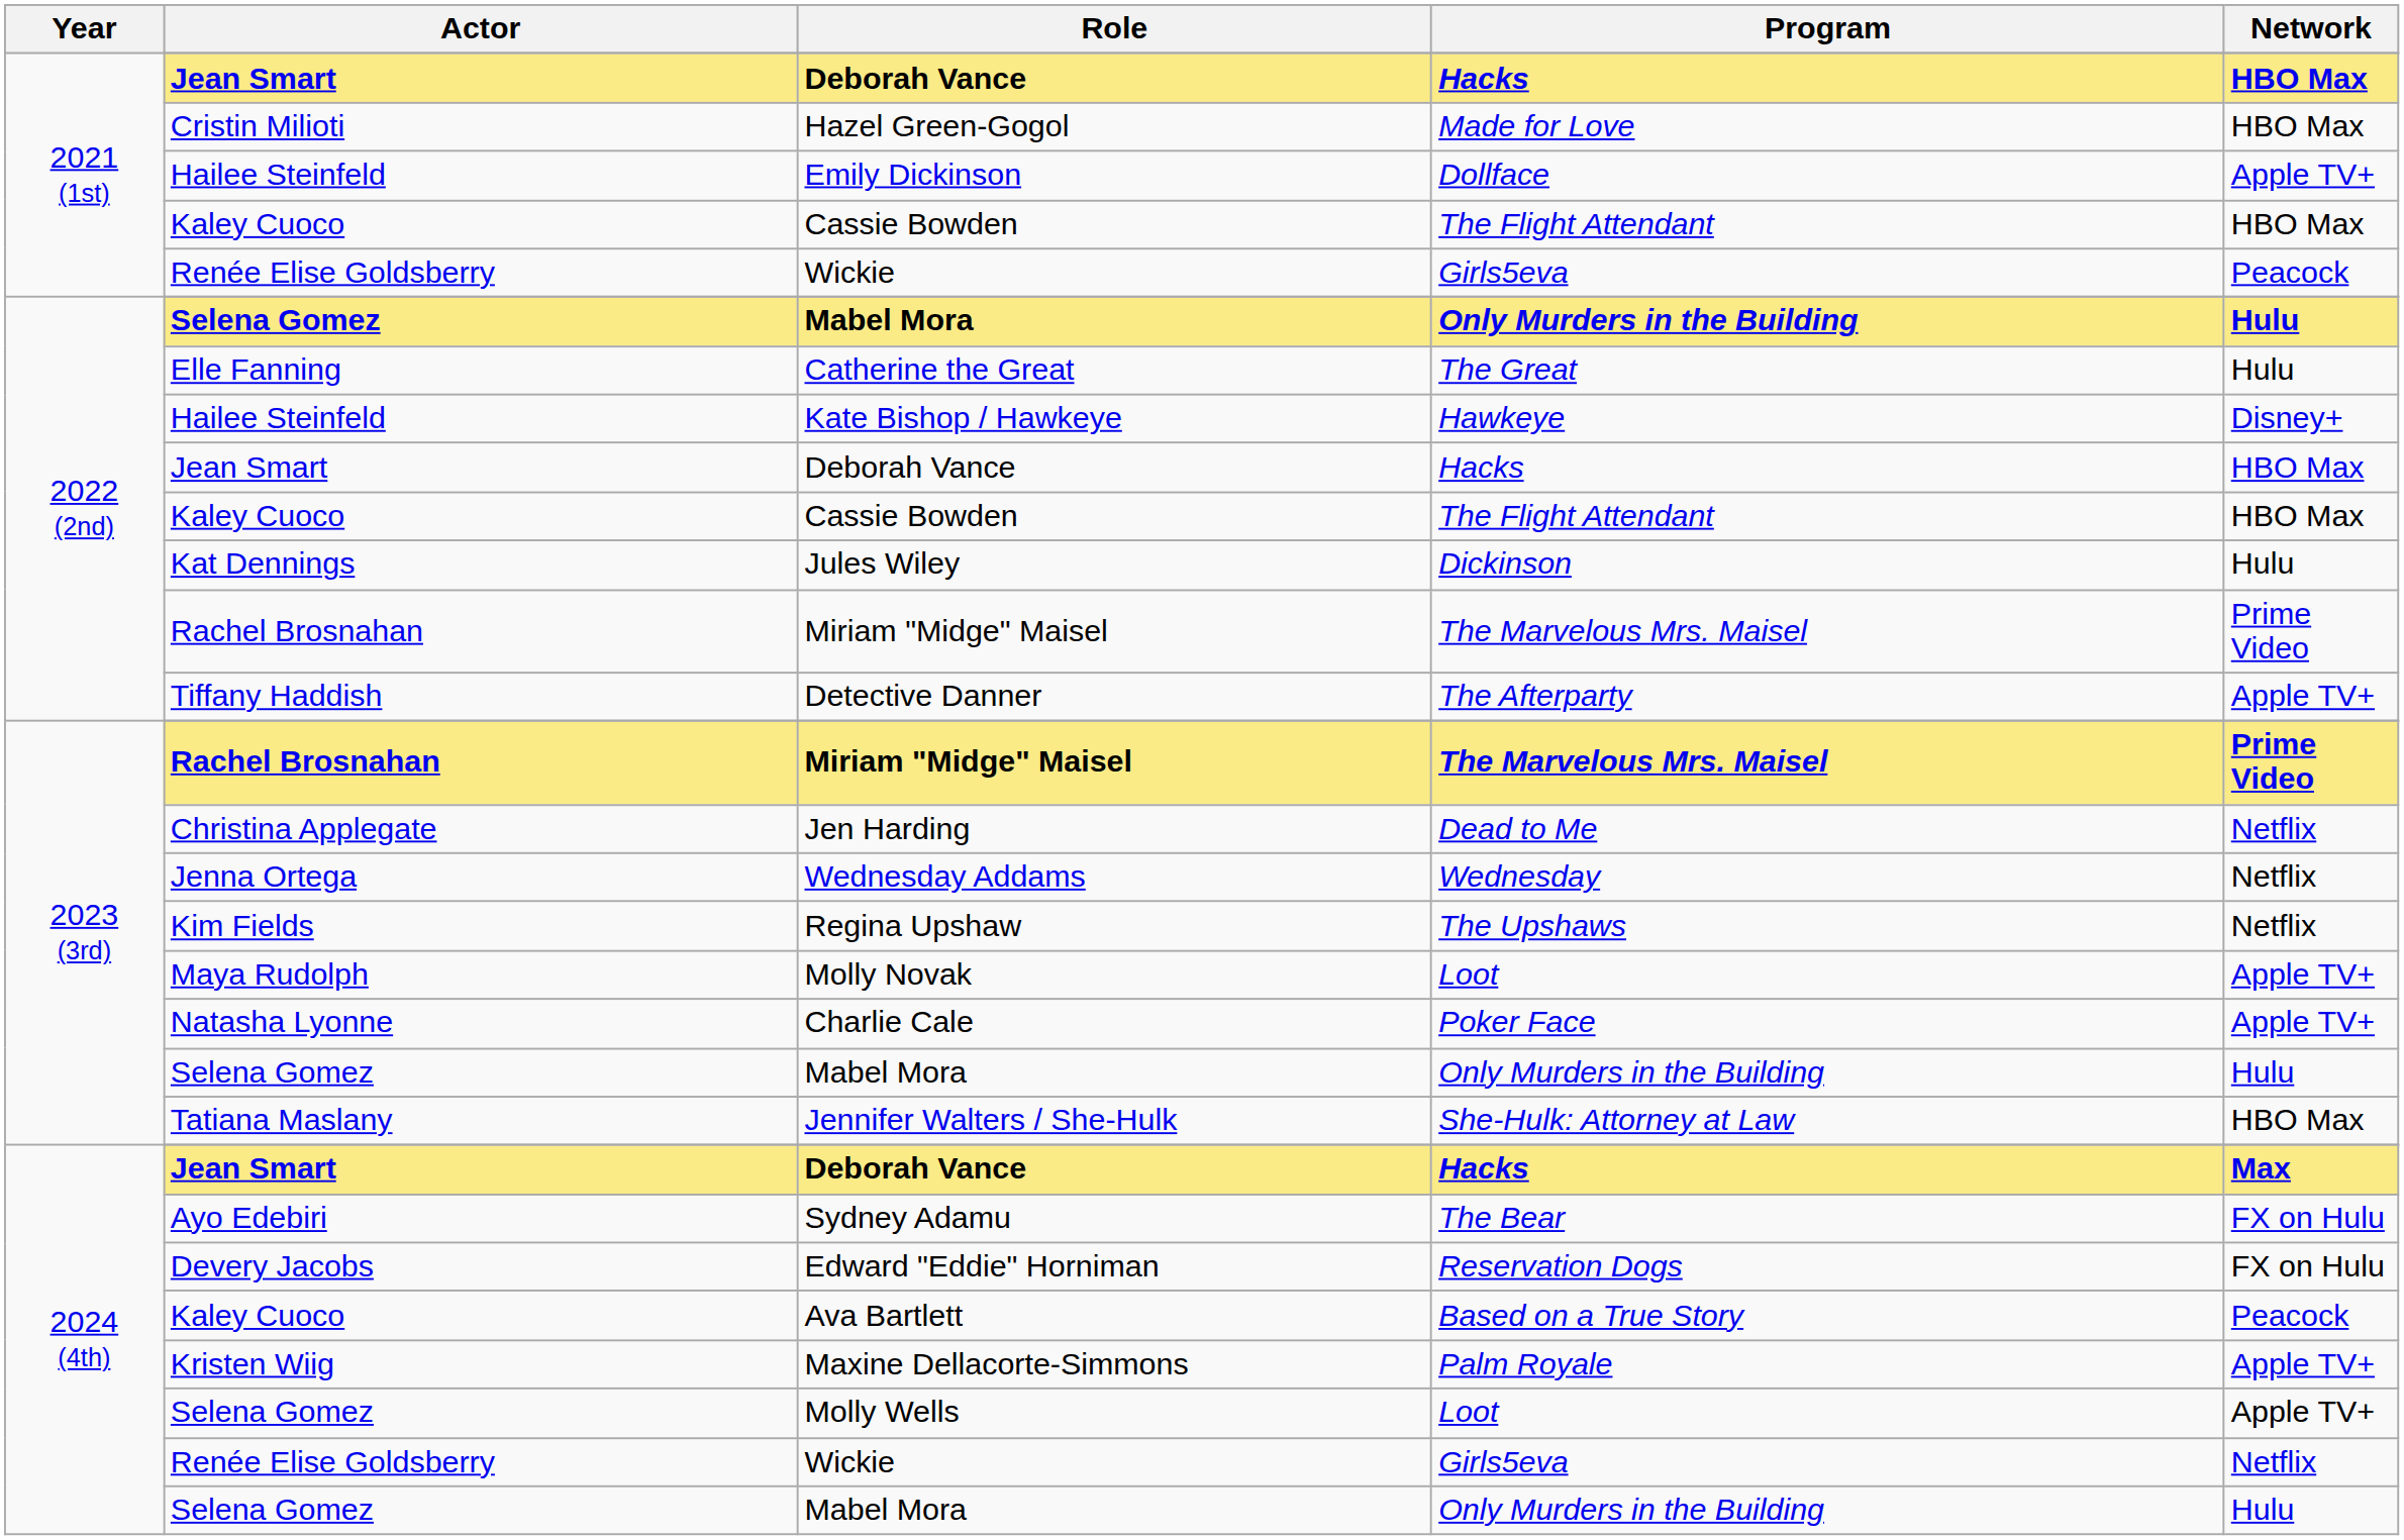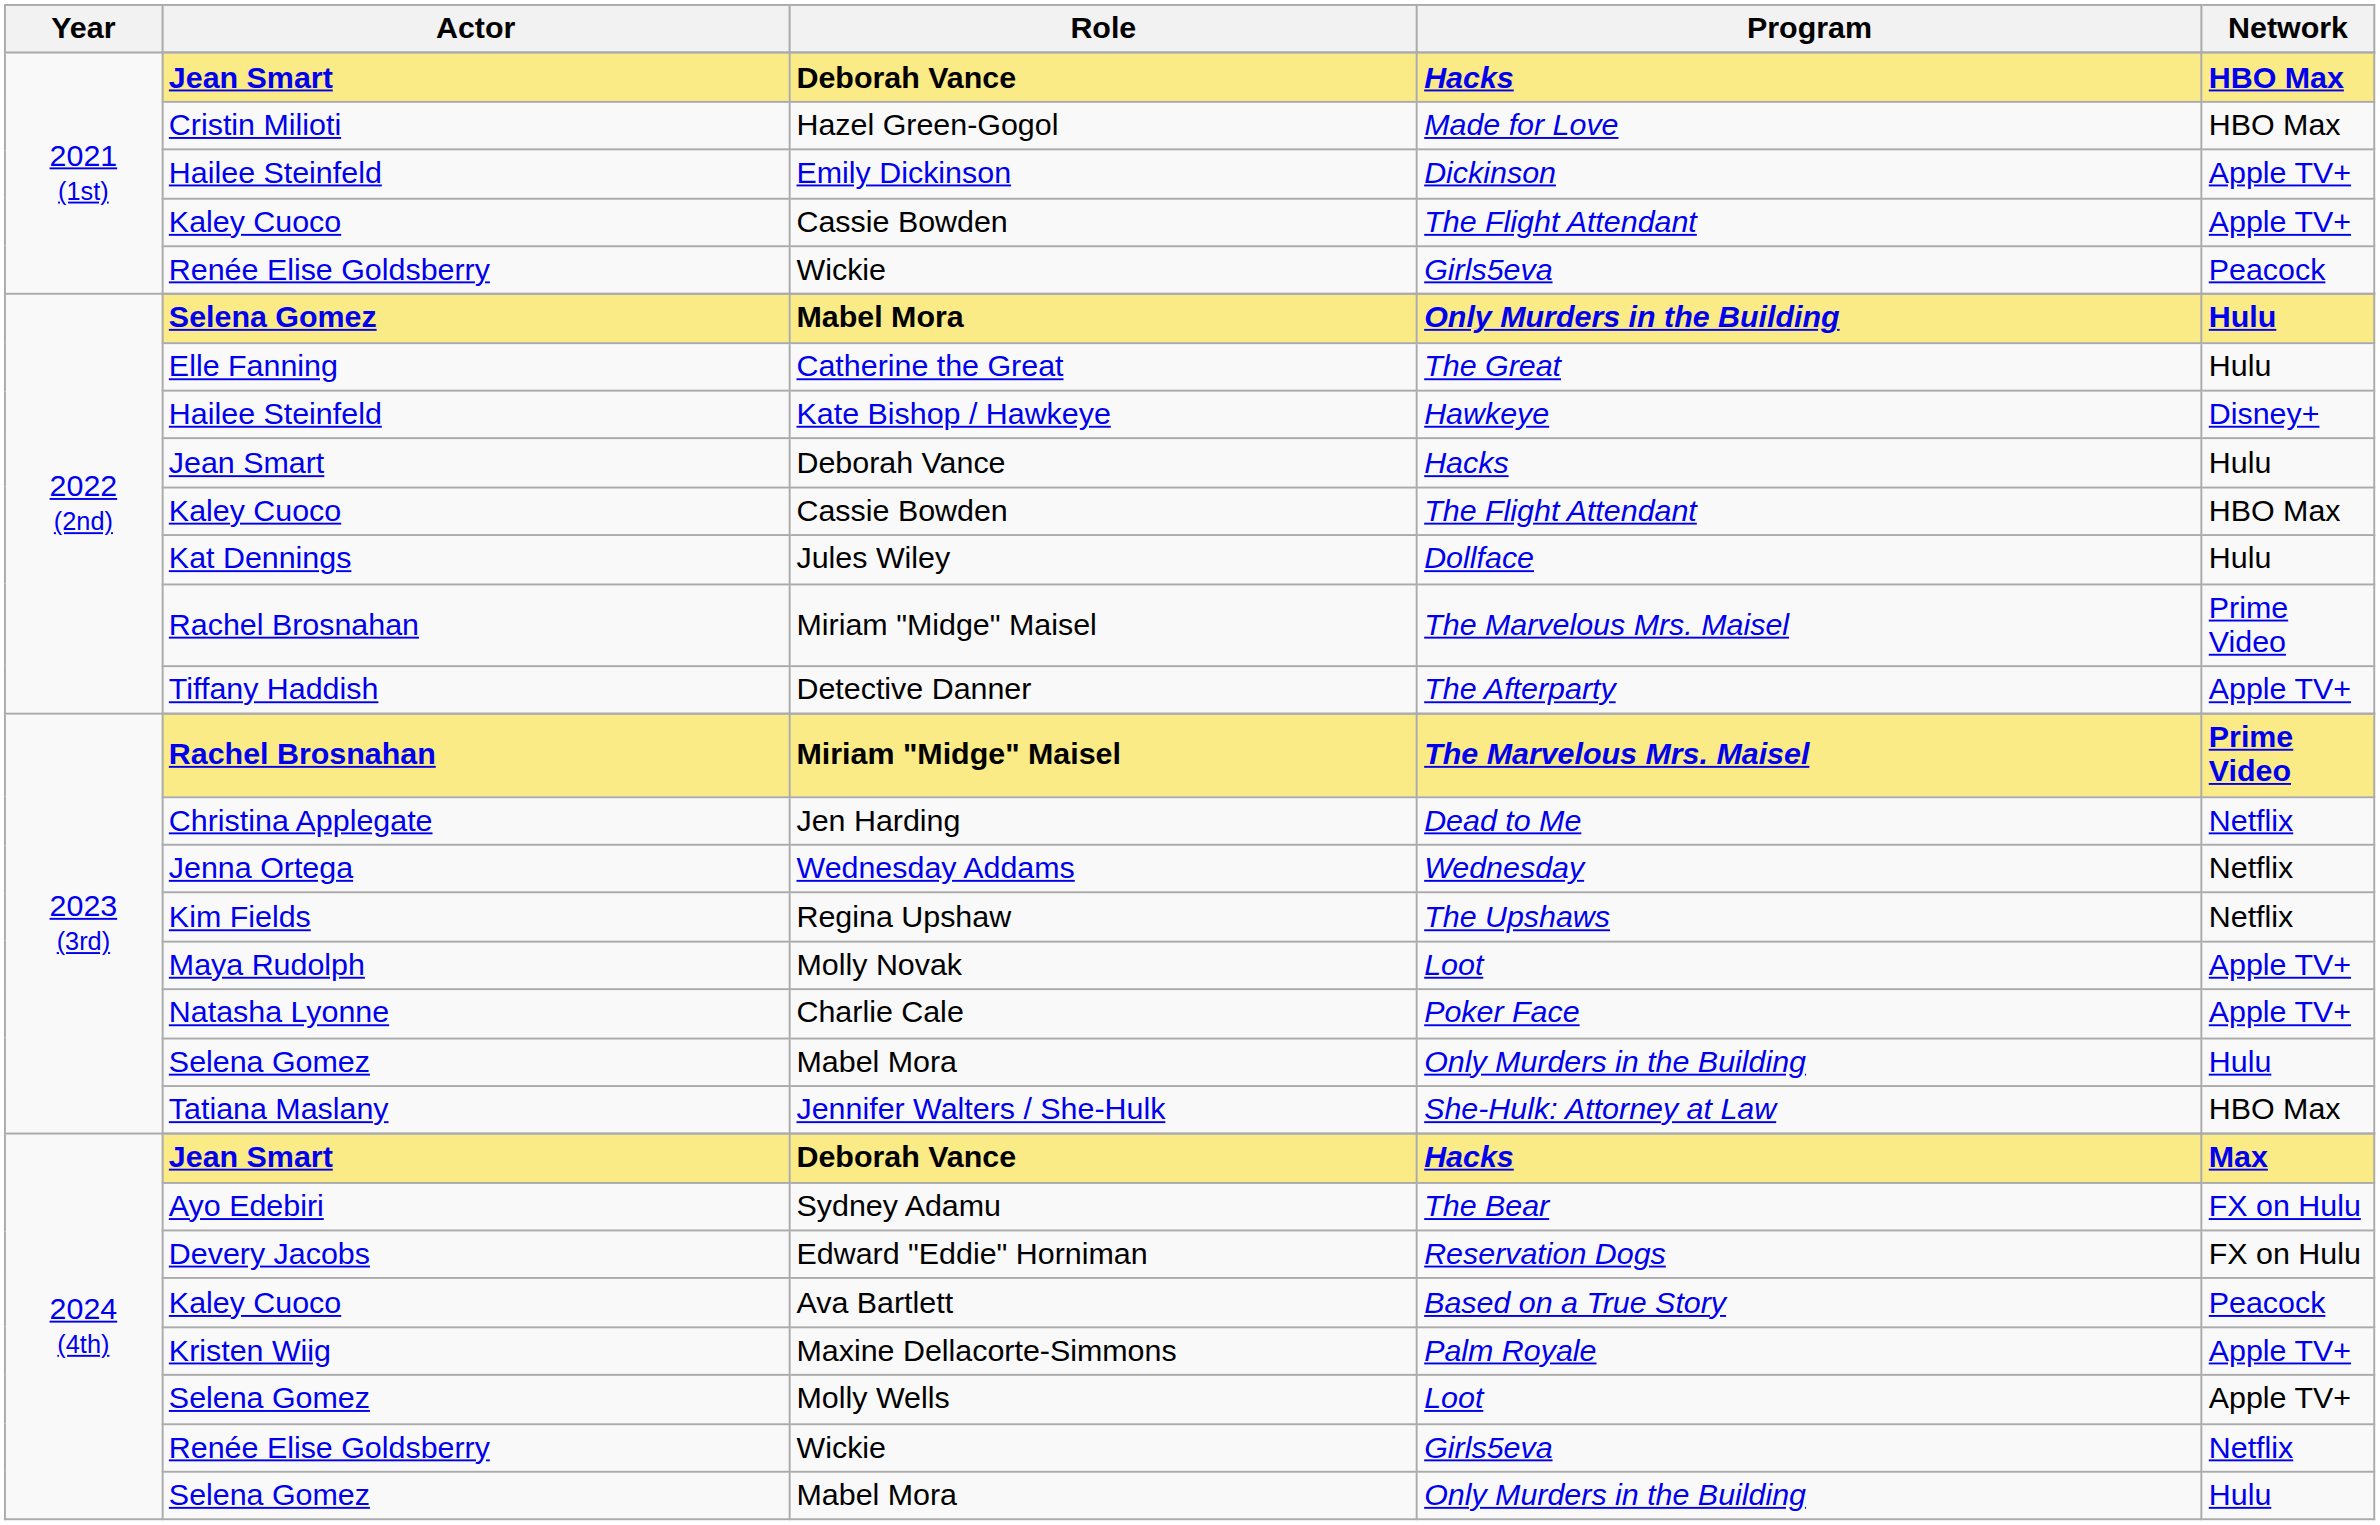 <table class="wikitable">
 <tr bgcolor="#bebebe">
 <th width="5%">Year</th>
 <th width="20%">Actor</th>
 <th width="20%">Role</th>
 <th width="25%">Program</th>
 <th width="5%">Network</th>
 </tr>
 <tr>
 <td rowspan="6" style="text-align:center"><a href='#'>2021</a><br><small><a href='#'>(1st)</a></small><br></td>
 </tr>
 <tr style="background:#FAEB86">
 <td><strong><a href='#'>Jean Smart</a></strong></td>
 <td><strong>Deborah Vance</strong></td>
 <td><strong><em><a href='#'>Hacks</a></em></strong></td>
 <td><strong><a href='#'>HBO Max</a></strong></td>
 </tr>
 <tr>
 <td><a href='#'>Cristin Milioti</a></td>
 <td>Hazel Green-Gogol</td>
 <td><em><a href='#'>Made for Love</a></em></td>
 <td>HBO Max</td>
 </tr>
 <tr>
 <td><a href='#'>Hailee Steinfeld</a></td>
 <td><a href='#'>Emily Dickinson</a></td>
-<td><em><a href='#'>Dollface</a></em></td>
+<td><em><a href='#'>Dickinson</a></em></td>
 <td><a href='#'>Apple TV+</a></td>
 </tr>
 <tr>
 <td><a href='#'>Kaley Cuoco</a></td>
 <td>Cassie Bowden</td>
 <td><em><a href='#'>The Flight Attendant</a></em></td>
-<td>HBO Max</td>
+<td><a href='#'>Apple TV+</a></td>
 </tr>
 <tr>
 <td><a href='#'>Renée Elise Goldsberry</a></td>
 <td>Wickie</td>
 <td><em><a href='#'>Girls5eva</a></em></td>
 <td><a href='#'>Peacock</a></td>
 </tr>
 <tr>
 <td rowspan="9" style="text-align:center"><a href='#'>2022</a><br><small><a href='#'>(2nd)</a></small><br></td>
 </tr>
 <tr style="background:#FAEB86;">
 <td><strong><a href='#'>Selena Gomez</a></strong></td>
 <td><strong>Mabel Mora</strong></td>
 <td><strong><em><a href='#'>Only Murders in the Building</a></em></strong></td>
 <td><strong><a href='#'>Hulu</a></strong></td>
 </tr>
 <tr>
 <td><a href='#'>Elle Fanning</a></td>
 <td><a href='#'>Catherine the Great</a></td>
 <td><em><a href='#'>The Great</a></em></td>
 <td>Hulu</td>
 </tr>
 <tr>
 <td><a href='#'>Hailee Steinfeld</a></td>
 <td><a href='#'>Kate Bishop / Hawkeye</a></td>
 <td><em><a href='#'>Hawkeye</a></em></td>
 <td><a href='#'>Disney+</a></td>
 </tr>
 <tr>
 <td><a href='#'>Jean Smart</a></td>
 <td>Deborah Vance</td>
 <td><em><a href='#'>Hacks</a></em></td>
-<td><a href='#'>HBO Max</a></td>
+<td>Hulu</td>
 </tr>
 <tr>
 <td><a href='#'>Kaley Cuoco</a></td>
 <td>Cassie Bowden</td>
 <td><em><a href='#'>The Flight Attendant</a></em></td>
 <td>HBO Max</td>
 </tr>
 <tr>
 <td><a href='#'>Kat Dennings</a></td>
 <td>Jules Wiley</td>
-<td><em><a href='#'>Dickinson</a></em></td>
+<td><em><a href='#'>Dollface</a></em></td>
 <td>Hulu</td>
 </tr>
 <tr>
 <td><a href='#'>Rachel Brosnahan</a></td>
 <td>Miriam "Midge" Maisel</td>
 <td><em><a href='#'>The Marvelous Mrs. Maisel</a></em></td>
 <td><a href='#'>Prime Video</a></td>
 </tr>
 <tr>
 <td><a href='#'>Tiffany Haddish</a></td>
 <td>Detective Danner</td>
 <td><em><a href='#'>The Afterparty</a></em></td>
 <td><a href='#'>Apple TV+</a></td>
 </tr>
 <tr>
 <td rowspan="9" style="text-align:center"><a href='#'>2023</a><br><small><a href='#'>(3rd)</a></small><br></td>
 </tr>
 <tr style="background:#FAEB86;">
 <td><strong><a href='#'>Rachel Brosnahan</a></strong></td>
 <td><strong>Miriam "Midge" Maisel</strong></td>
 <td><strong><em><a href='#'>The Marvelous Mrs. Maisel</a></em></strong></td>
 <td><strong><a href='#'>Prime Video</a></strong></td>
 </tr>
 <tr>
 <td><a href='#'>Christina Applegate</a></td>
 <td>Jen Harding</td>
 <td><em><a href='#'>Dead to Me</a></em></td>
 <td><a href='#'>Netflix</a></td>
 </tr>
 <tr>
 <td><a href='#'>Jenna Ortega</a></td>
 <td><a href='#'>Wednesday Addams</a></td>
 <td><em><a href='#'>Wednesday</a></em></td>
 <td>Netflix</td>
 </tr>
 <tr>
 <td><a href='#'>Kim Fields</a></td>
 <td>Regina Upshaw</td>
 <td><em><a href='#'>The Upshaws</a></em></td>
 <td>Netflix</td>
 </tr>
 <tr>
 <td><a href='#'>Maya Rudolph</a></td>
 <td>Molly Novak</td>
 <td><em><a href='#'>Loot</a></em></td>
 <td><a href='#'>Apple TV+</a></td>
 </tr>
 <tr>
 <td><a href='#'>Natasha Lyonne</a></td>
 <td>Charlie Cale</td>
 <td><em><a href='#'>Poker Face</a></em></td>
 <td><a href='#'>Apple TV+</a></td>
 </tr>
 <tr>
 <td><a href='#'>Selena Gomez</a></td>
 <td>Mabel Mora</td>
 <td><em><a href='#'>Only Murders in the Building</a></em></td>
 <td><a href='#'>Hulu</a></td>
 </tr>
 <tr>
 <td><a href='#'>Tatiana Maslany</a></td>
 <td><a href='#'>Jennifer Walters / She-Hulk</a></td>
 <td><em><a href='#'>She-Hulk: Attorney at Law</a></em></td>
 <td>HBO Max</td>
 </tr>
 <tr>
 <td rowspan="9" style="text-align:center"><a href='#'>2024</a><br><small><a href='#'>(4th)</a></small><br></td>
 </tr>
 <tr style="background:#FAEB86;">
 <td><strong><a href='#'>Jean Smart</a></strong></td>
 <td><strong>Deborah Vance</strong></td>
 <td><strong><em><a href='#'>Hacks</a></em></strong></td>
 <td><strong><a href='#'>Max</a></strong></td>
 </tr>
 <tr>
 <td><a href='#'>Ayo Edebiri</a></td>
 <td>Sydney Adamu</td>
 <td><em><a href='#'>The Bear</a></em></td>
 <td><a href='#'>FX on Hulu</a></td>
 </tr>
 <tr>
 <td><a href='#'>Devery Jacobs</a></td>
 <td>Edward "Eddie" Horniman</td>
 <td><em><a href='#'>Reservation Dogs</a></em></td>
 <td>FX on Hulu</td>
 </tr>
 <tr>
 <td><a href='#'>Kaley Cuoco</a></td>
 <td>Ava Bartlett</td>
 <td><em><a href='#'>Based on a True Story</a></em></td>
 <td><a href='#'>Peacock</a></td>
 </tr>
 <tr>
 <td><a href='#'>Kristen Wiig</a></td>
 <td>Maxine Dellacorte-Simmons</td>
 <td><em><a href='#'>Palm Royale</a></em></td>
 <td><a href='#'>Apple TV+</a></td>
 </tr>
 <tr>
 <td><a href='#'>Selena Gomez</a></td>
 <td>Molly Wells</td>
 <td><em><a href='#'>Loot</a></em></td>
 <td>Apple TV+</td>
 </tr>
 <tr>
 <td><a href='#'>Renée Elise Goldsberry</a></td>
 <td>Wickie</td>
 <td><em><a href='#'>Girls5eva</a></em></td>
 <td><a href='#'>Netflix</a></td>
 </tr>
 <tr>
 <td><a href='#'>Selena Gomez</a></td>
 <td>Mabel Mora</td>
 <td><em><a href='#'>Only Murders in the Building</a></em></td>
 <td><a href='#'>Hulu</a></td>
 </tr>
 </table>
